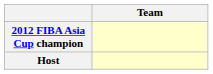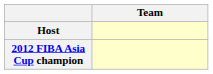 <table class=wikitable>
 <tr>
 <th width=120px></th>
 <th width=160px>Team</th>
 </tr>
 <tr bgcolor=#ffffcc>
+<th>Host</th>
+<td></td>
+</tr>
+<tr bgcolor=#ffffcc>
 <th><a href='#'>2012 FIBA Asia Cup</a> champion</th>
 <td></td>
 </tr>
-<tr bgcolor=#ffffcc>
-<th>Host</th>
-<td></td>
-</tr>
 </table>
